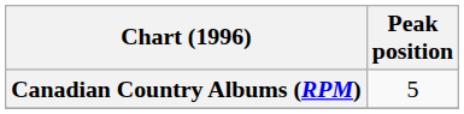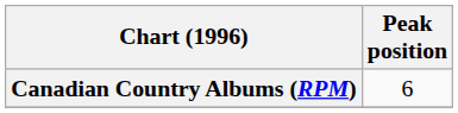 <table class="wikitable sortable plainrowheaders">
 <tr>
 <th scope="col">Chart (1996)</th>
 <th scope="col">Peak<br>position</th>
 </tr>
 <tr>
 <th scope="row">Canadian Country Albums (<em><a href='#'>RPM</a></em>)</th>
-<td align="center">5</td>
+<td align="center">6</td>
 </tr>
 <tr>
 </tr>
 </table>
